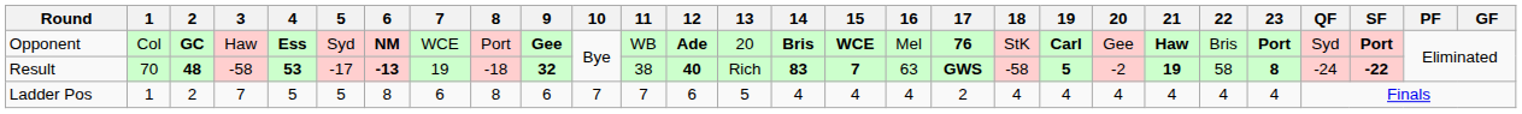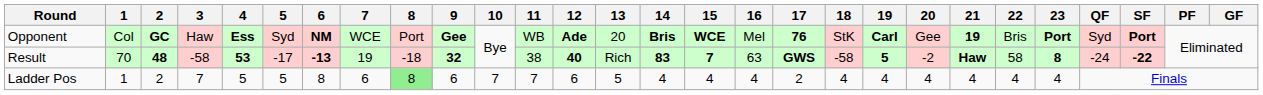 <table class="wikitable" style="font-size:85%; text-align:center; width:80%">
 <tr valign="top">
 <th valign="middle">Round</th>
 <th>1</th>
 <th>2</th>
 <th>3</th>
 <th>4</th>
 <th>5</th>
 <th>6</th>
 <th>7</th>
 <th>8</th>
 <th>9</th>
 <th>10</th>
 <th>11</th>
 <th>12</th>
 <th>13</th>
 <th>14</th>
 <th>15</th>
 <th>16</th>
 <th>17</th>
 <th>18</th>
 <th>19</th>
 <th>20</th>
 <th>21</th>
 <th>22</th>
 <th>23</th>
 <th>QF</th>
 <th>SF</th>
 <th>PF</th>
 <th>GF</th>
 </tr>
 <tr>
 <td align="left">Opponent</td>
 <td style="background:#cfc;">Col</td>
 <td style="background:#cfc;"><strong>GC</strong></td>
 <td style="background:#FFCFCF;">Haw</td>
 <td style="background:#cfc;"><strong>Ess</strong></td>
 <td style="background:#FFCFCF;">Syd</td>
 <td style="background:#FFCFCF;"><strong>NM</strong></td>
 <td style="background:#cfc;">WCE</td>
 <td style="background:#FFCFCF;">Port</td>
 <td style="background:#cfc;"><strong>Gee</strong></td>
 <td rowspan=2>Bye</td>
 <td style="background:#cfc;">WB</td>
 <td style="background:#cfc;"><strong>Ade</strong></td>
 <td style="background:#cfc;">20</td>
 <td style="background:#cfc;"><strong>Bris</strong></td>
 <td style="background:#cfc;"><strong>WCE</strong></td>
 <td style="background:#cfc;">Mel</td>
 <td style="background:#cfc;"><strong>76</strong></td>
 <td style="background:#FFCFCF;">StK</td>
 <td style="background:#cfc;"><strong>Carl</strong></td>
 <td style="background:#FFCFCF;">Gee</td>
-<td style="background:#cfc;"><strong>Haw</strong></td>
+<td style="background:#cfc;"><strong>19</strong></td>
 <td style="background:#cfc;">Bris</td>
 <td style="background:#cfc;"><strong>Port</strong></td>
 <td style="background:#FFCFCF;">Syd</td>
 <td style="background:#FFCFCF;"><strong>Port</strong></td>
 <td colspan=2 rowspan=2>Eliminated</td>
 </tr>
 <tr>
 <td align="left">Result</td>
 <td style="background:#cfc;">70</td>
 <td style="background:#cfc;"><strong>48</strong></td>
 <td style="background:#FFCFCF;">-58</td>
 <td style="background:#cfc;"><strong>53</strong></td>
 <td style="background:#FFCFCF;">-17</td>
 <td style="background:#FFCFCF;"><strong>-13</strong></td>
 <td style="background:#cfc;">19</td>
 <td style="background:#FFCFCF;">-18</td>
 <td style="background:#cfc;"><strong>32</strong></td>
 <td style="background:#cfc;">38</td>
 <td style="background:#cfc;"><strong>40</strong></td>
 <td style="background:#cfc;">Rich</td>
 <td style="background:#cfc;"><strong>83</strong></td>
 <td style="background:#cfc;"><strong>7</strong></td>
 <td style="background:#cfc;">63</td>
 <td style="background:#cfc;"><strong>GWS</strong></td>
 <td style="background:#FFCFCF;">-58</td>
 <td style="background:#cfc;"><strong>5</strong></td>
 <td style="background:#FFCFCF;">-2</td>
-<td style="background:#cfc;"><strong>19</strong></td>
+<td style="background:#cfc;"><strong>Haw</strong></td>
 <td style="background:#cfc;">58</td>
 <td style="background:#cfc;"><strong>8</strong></td>
 <td style="background:#FFCFCF;">-24</td>
 <td style="background:#FFCFCF;"><strong>-22</strong></td>
 </tr>
 <tr>
 <td align="left">Ladder Pos</td>
 <td>1</td>
 <td>2</td>
 <td>7</td>
 <td>5</td>
 <td>5</td>
 <td>8</td>
 <td>6</td>
-<td>8</td>
+<td style="background: lightgreen;">8</td>
 <td>6</td>
 <td>7</td>
 <td>7</td>
 <td>6</td>
 <td>5</td>
 <td>4</td>
 <td>4</td>
 <td>4</td>
 <td>2</td>
 <td>4</td>
 <td>4</td>
 <td>4</td>
 <td>4</td>
 <td>4</td>
 <td>4</td>
 <td colspan=4><a href='#'>Finals</a></td>
 </tr>
 </table>
